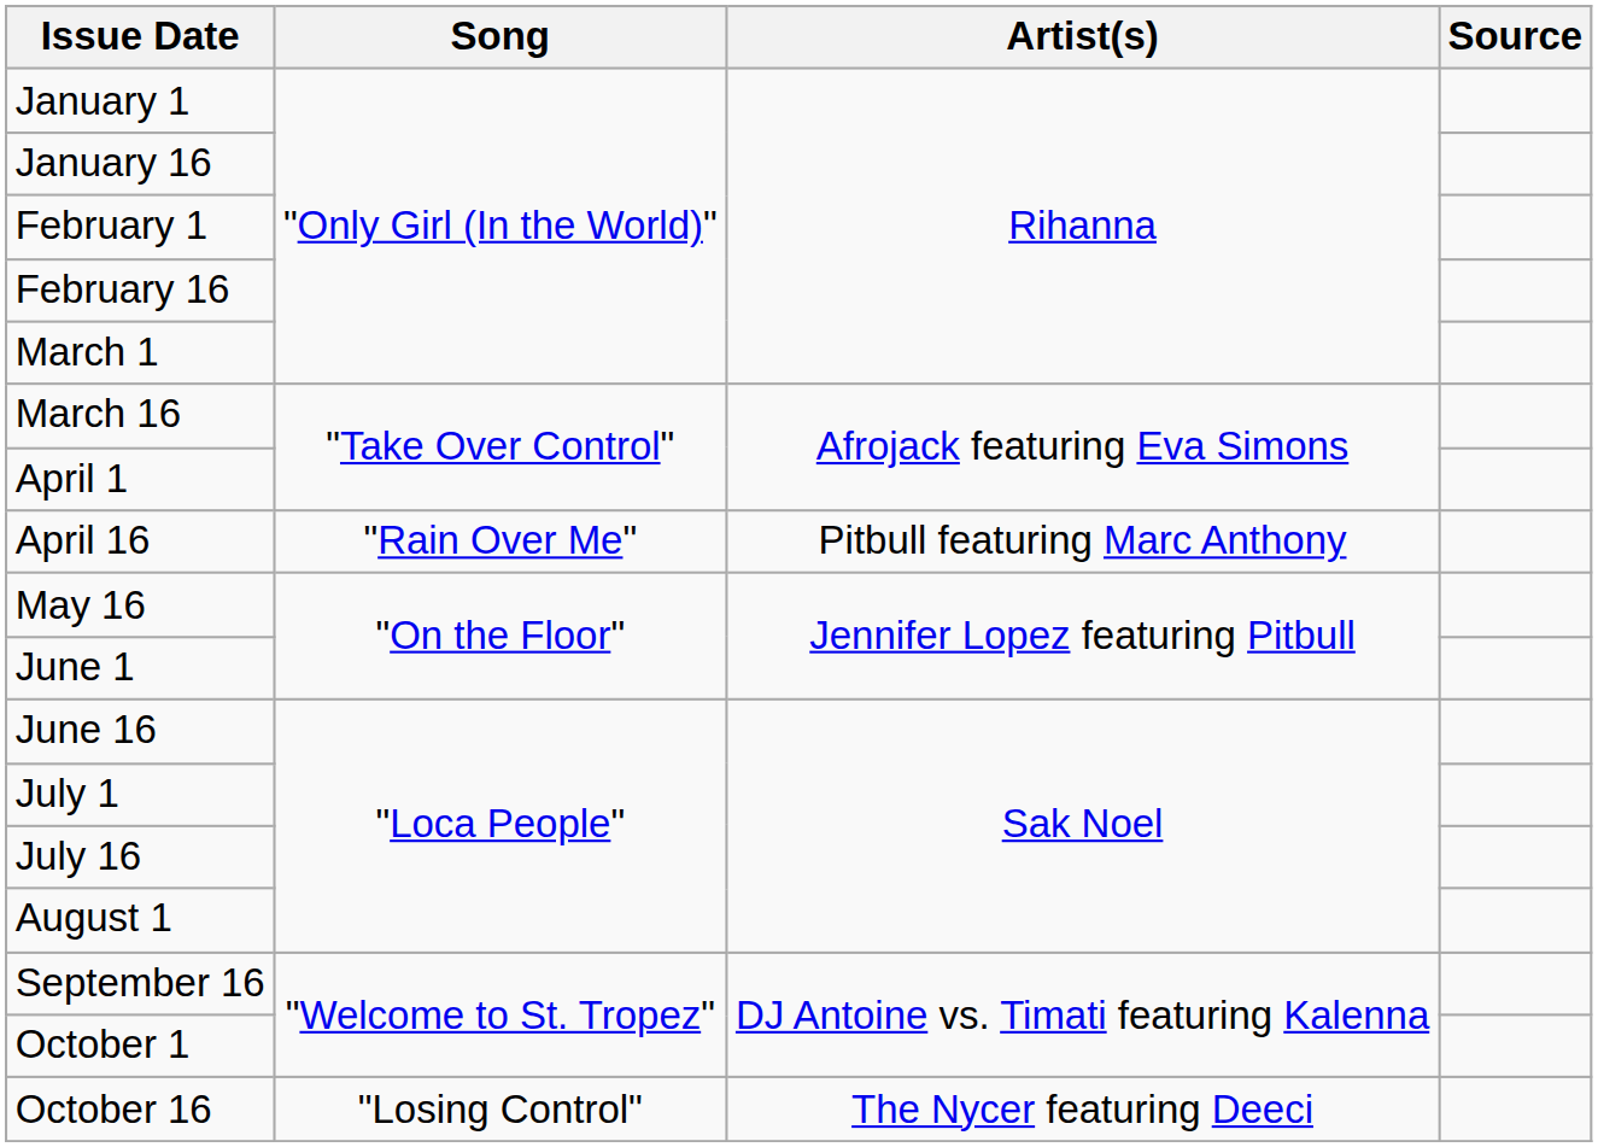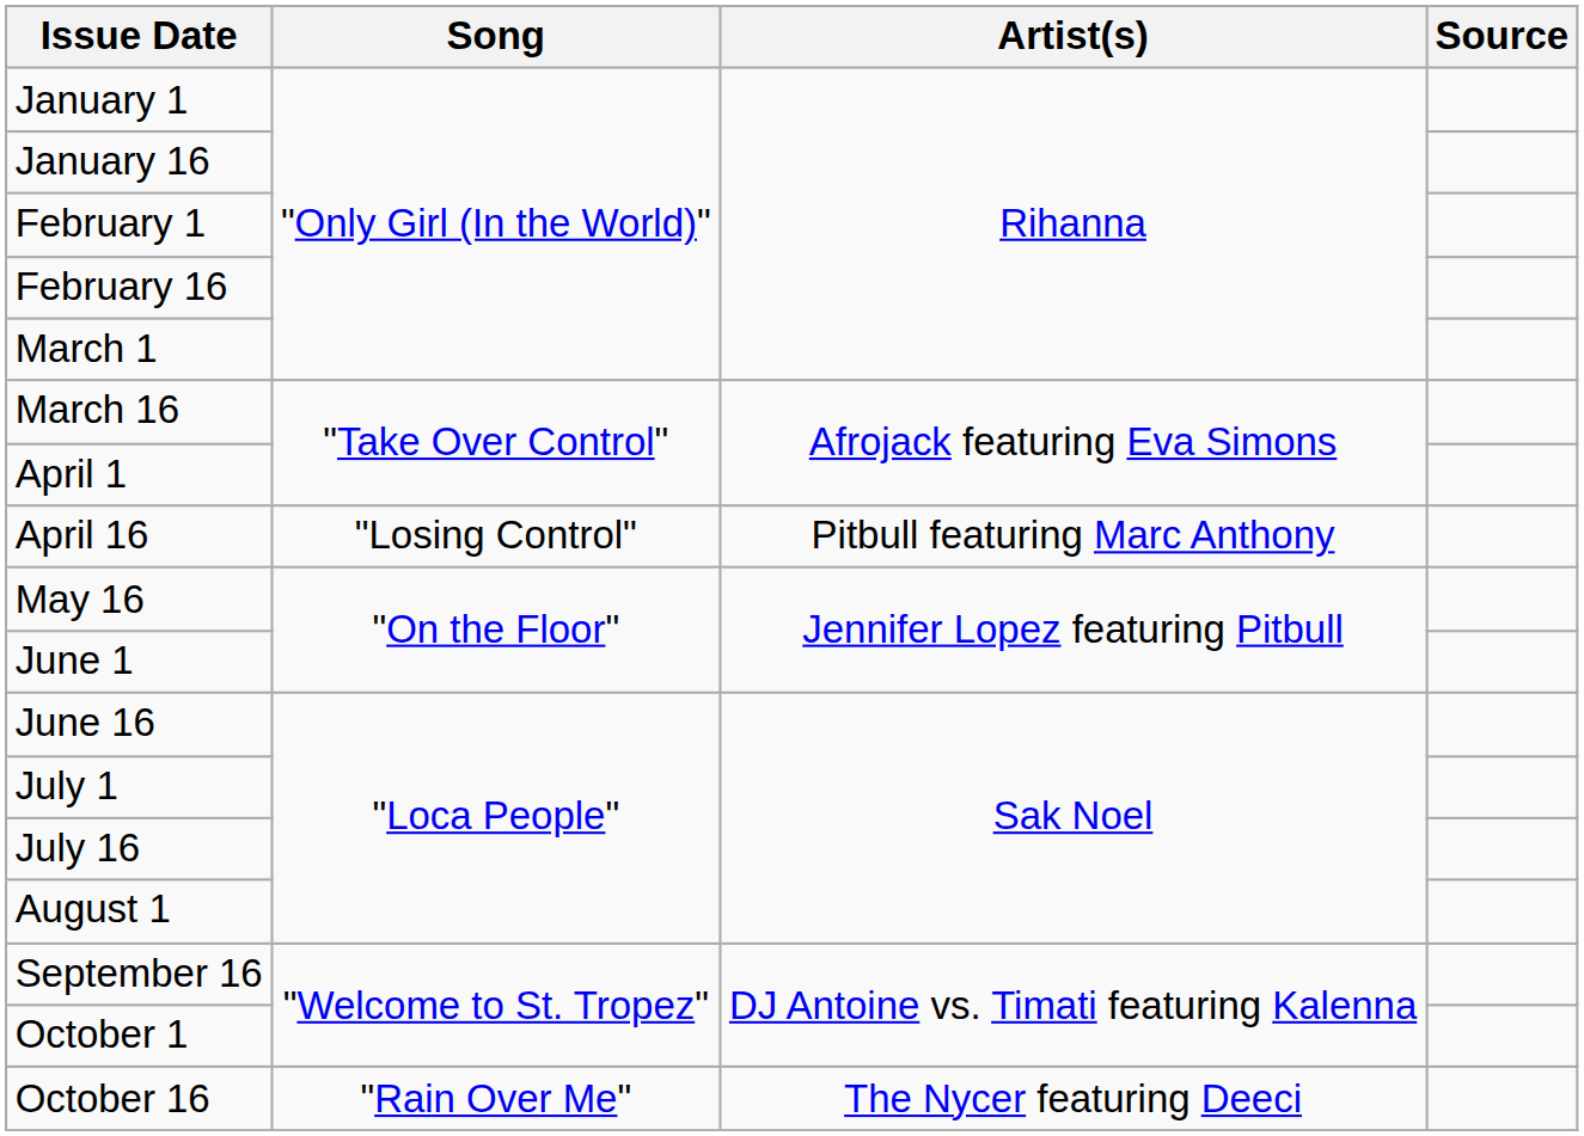 <table class="wikitable" style="text-align:center;">
 <tr>
 <th>Issue Date</th>
 <th>Song</th>
 <th>Artist(s)</th>
 <th>Source</th>
 </tr>
 <tr>
 <td style="text-align:left;">January 1</td>
 <td rowspan=5>"<a href='#'>Only Girl (In the World)</a>"</td>
 <td rowspan=5><a href='#'>Rihanna</a></td>
 <td></td>
 </tr>
 <tr>
 <td style="text-align:left;">January 16</td>
 <td></td>
 </tr>
 <tr>
 <td style="text-align:left;">February 1</td>
 <td></td>
 </tr>
 <tr>
 <td style="text-align:left;">February 16</td>
 <td></td>
 </tr>
 <tr>
 <td style="text-align:left;">March 1</td>
 <td></td>
 </tr>
 <tr>
 <td style="text-align:left;">March 16</td>
 <td rowspan=2>"<a href='#'>Take Over Control</a>"</td>
 <td rowspan=2><a href='#'>Afrojack</a> featuring <a href='#'>Eva Simons</a></td>
 <td></td>
 </tr>
 <tr>
 <td style="text-align:left;">April 1</td>
 <td></td>
 </tr>
 <tr>
 <td style="text-align:left;">April 16</td>
-<td>"<a href='#'>Rain Over Me</a>"</td>
+<td>"Losing Control"</td>
 <td>Pitbull featuring <a href='#'>Marc Anthony</a></td>
 <td></td>
 </tr>
 <tr>
 <td style="text-align:left;">May 16</td>
 <td rowspan=2>"<a href='#'>On the Floor</a>"</td>
 <td rowspan=2><a href='#'>Jennifer Lopez</a> featuring <a href='#'>Pitbull</a></td>
 <td></td>
 </tr>
 <tr>
 <td style="text-align:left;">June 1</td>
 <td></td>
 </tr>
 <tr>
 <td style="text-align:left;">June 16</td>
 <td rowspan=4>"<a href='#'>Loca People</a>"</td>
 <td rowspan=4><a href='#'>Sak Noel</a></td>
 <td></td>
 </tr>
 <tr>
 <td style="text-align:left;">July 1</td>
 <td></td>
 </tr>
 <tr>
 <td style="text-align:left;">July 16</td>
 <td></td>
 </tr>
 <tr>
 <td style="text-align:left;">August 1</td>
 <td></td>
 </tr>
 <tr>
 <td style="text-align:left;">September 16</td>
 <td rowspan=2>"<a href='#'>Welcome to St. Tropez</a>"</td>
 <td rowspan=2><a href='#'>DJ Antoine</a> vs. <a href='#'>Timati</a> featuring <a href='#'>Kalenna</a></td>
 <td></td>
 </tr>
 <tr>
 <td style="text-align:left;">October 1</td>
 <td></td>
 </tr>
 <tr>
 <td style="text-align:left;">October 16</td>
-<td>"Losing Control"</td>
+<td>"<a href='#'>Rain Over Me</a>"</td>
 <td><a href='#'>The Nycer</a> featuring <a href='#'>Deeci</a></td>
 <td></td>
 </tr>
 <tr>
 </tr>
 </table>
